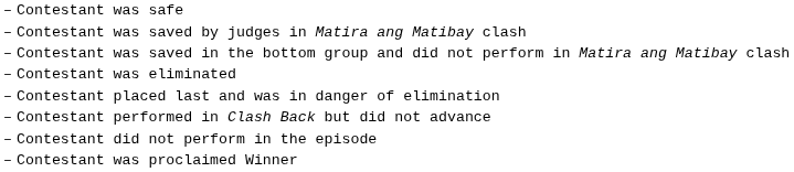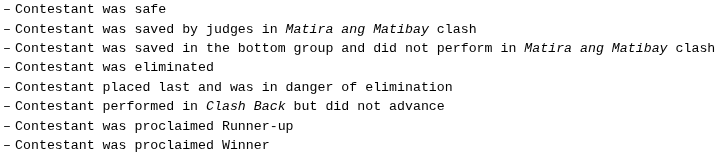 <table>
 <tr>
 <td> –</td>
 <td>Contestant was safe</td>
 </tr>
 <tr>
 <td> –</td>
 <td>Contestant was saved by judges in <em>Matira ang Matibay</em> clash</td>
 </tr>
 <tr>
 <td> –</td>
 <td>Contestant was saved in the bottom group and did not perform in <em>Matira ang Matibay</em> clash</td>
 </tr>
 <tr>
 <td> –</td>
 <td>Contestant was eliminated</td>
 </tr>
 <tr>
 <td> –</td>
 <td>Contestant placed last and was in danger of elimination</td>
 </tr>
 <tr>
 <td> –</td>
 <td>Contestant performed in <em>Clash Back</em> but did not advance</td>
 </tr>
 <tr>
 <td> –</td>
-<td>Contestant did not perform in the episode</td>
+<td>Contestant was proclaimed Runner-up</td>
 </tr>
 <tr>
 <td> –</td>
 <td>Contestant was proclaimed Winner</td>
 </tr>
 </table>
